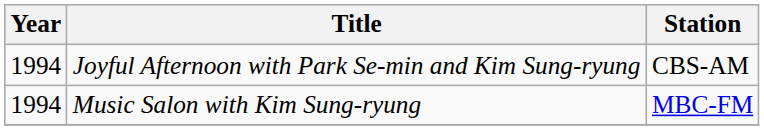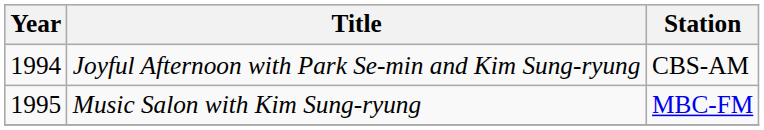 <table class="wikitable sortable">
 <tr>
 <th>Year</th>
 <th>Title</th>
 <th>Station</th>
 </tr>
 <tr>
 <td>1994</td>
 <td><em>Joyful Afternoon with Park Se-min and Kim Sung-ryung</em></td>
 <td>CBS-AM</td>
 </tr>
 <tr>
-<td>1994</td>
+<td>1995</td>
 <td><em>Music Salon with Kim Sung-ryung</em></td>
 <td><a href='#'>MBC-FM</a></td>
 </tr>
 <tr>
 </tr>
 </table>
